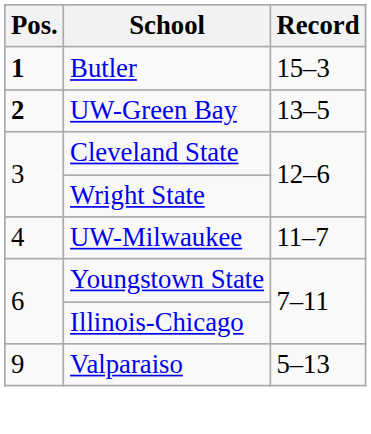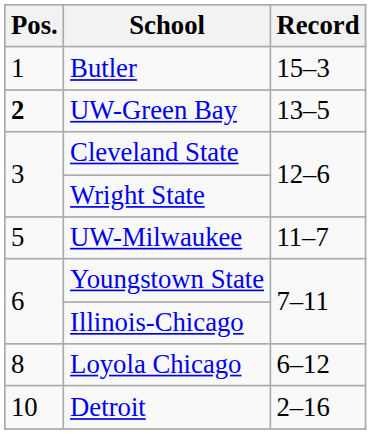 <table class="wikitable" border="1">
 <tr>
 <th>Pos.</th>
 <th>School</th>
 <th>Record</th>
 </tr>
 <tr>
-<td><strong>1</strong></td>
+<td>1</td>
 <td><a href='#'>Butler</a></td>
 <td>15–3</td>
 </tr>
 <tr>
 <td><strong>2</strong></td>
 <td><a href='#'>UW-Green Bay</a></td>
 <td>13–5</td>
 </tr>
 <tr>
 <td rowspan="2">3</td>
 <td><a href='#'>Cleveland State</a></td>
 <td rowspan="2">12–6</td>
 </tr>
 <tr>
 <td><a href='#'>Wright State</a></td>
 </tr>
 <tr>
-<td>4</td>
+<td>5</td>
 <td><a href='#'>UW-Milwaukee</a></td>
 <td>11–7</td>
 </tr>
 <tr>
 <td rowspan="2">6</td>
 <td><a href='#'>Youngstown State</a></td>
 <td rowspan="2">7–11</td>
 </tr>
 <tr>
 <td><a href='#'>Illinois-Chicago</a></td>
 </tr>
 <tr>
-<td>9</td>
-<td><a href='#'>Valparaiso</a></td>
-<td>5–13</td>
+<td>8</td>
+<td><a href='#'>Loyola Chicago</a></td>
+<td>6–12</td>
+</tr>
+<tr>
+<td>10</td>
+<td><a href='#'>Detroit</a></td>
+<td>2–16</td>
 </tr>
 </table>
